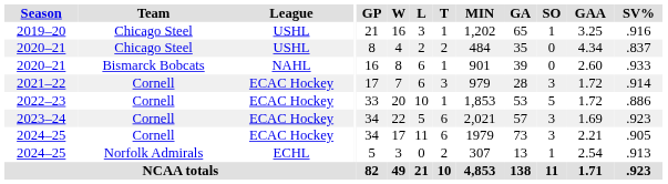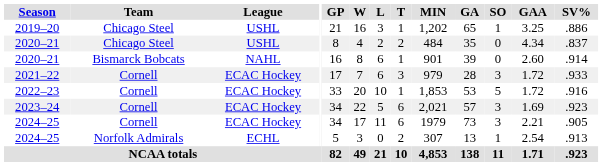 <table border="0" cellpadding="1" cellspacing="0" style="text-align:center; width:60%;">
 <tr bgcolor="#e0e0e0">
 <th><a href='#'>Season</a></th>
 <th>Team</th>
 <th>League</th>
 <th rowspan="99" bgcolor="#ffffff"></th>
 <th>GP</th>
 <th>W</th>
 <th>L</th>
 <th>T</th>
 <th>MIN</th>
 <th>GA</th>
 <th>SO</th>
 <th>GAA</th>
 <th>SV%</th>
 </tr>
 <tr>
 <td><a href='#'>2019–20</a></td>
 <td><a href='#'>Chicago Steel</a></td>
 <td><a href='#'>USHL</a></td>
 <td>21</td>
 <td>16</td>
 <td>3</td>
 <td>1</td>
 <td>1,202</td>
 <td>65</td>
 <td>1</td>
 <td>3.25</td>
-<td>.916</td>
+<td>.886</td>
 </tr>
 <tr bgcolor="#f0f0f0">
 <td><a href='#'>2020–21</a></td>
 <td><a href='#'>Chicago Steel</a></td>
 <td><a href='#'>USHL</a></td>
 <td>8</td>
 <td>4</td>
 <td>2</td>
 <td>2</td>
 <td>484</td>
 <td>35</td>
 <td>0</td>
 <td>4.34</td>
 <td>.837</td>
 </tr>
 <tr>
 <td><a href='#'>2020–21</a></td>
 <td><a href='#'>Bismarck Bobcats</a></td>
 <td><a href='#'>NAHL</a></td>
 <td>16</td>
 <td>8</td>
 <td>6</td>
 <td>1</td>
 <td>901</td>
 <td>39</td>
 <td>0</td>
 <td>2.60</td>
-<td>.933</td>
+<td>.914</td>
 </tr>
 <tr bgcolor="#f0f0f0">
 <td><a href='#'>2021–22</a></td>
 <td><a href='#'>Cornell</a></td>
 <td><a href='#'>ECAC Hockey</a></td>
 <td>17</td>
 <td>7</td>
 <td>6</td>
 <td>3</td>
 <td>979</td>
 <td>28</td>
 <td>3</td>
 <td>1.72</td>
-<td>.914</td>
+<td>.933</td>
 </tr>
 <tr>
 <td><a href='#'>2022–23</a></td>
 <td><a href='#'>Cornell</a></td>
 <td><a href='#'>ECAC Hockey</a></td>
 <td>33</td>
 <td>20</td>
 <td>10</td>
 <td>1</td>
 <td>1,853</td>
 <td>53</td>
 <td>5</td>
 <td>1.72</td>
-<td>.886</td>
+<td>.916</td>
 </tr>
 <tr bgcolor="#f0f0f0">
 <td><a href='#'>2023–24</a></td>
 <td><a href='#'>Cornell</a></td>
 <td><a href='#'>ECAC Hockey</a></td>
 <td>34</td>
 <td>22</td>
 <td>5</td>
 <td>6</td>
 <td>2,021</td>
 <td>57</td>
 <td>3</td>
 <td>1.69</td>
 <td>.923</td>
 </tr>
 <tr>
 <td><a href='#'>2024–25</a></td>
 <td><a href='#'>Cornell</a></td>
 <td><a href='#'>ECAC Hockey</a></td>
 <td>34</td>
 <td>17</td>
 <td>11</td>
 <td>6</td>
 <td>1979</td>
 <td>73</td>
 <td>3</td>
 <td>2.21</td>
 <td>.905</td>
 <td></td>
 </tr>
 <tr>
 <td><a href='#'>2024–25</a></td>
 <td><a href='#'>Norfolk Admirals</a></td>
 <td><a href='#'>ECHL</a></td>
 <td>5</td>
 <td>3</td>
 <td>0</td>
 <td>2</td>
 <td>307</td>
 <td>13</td>
 <td>1</td>
 <td>2.54</td>
 <td>.913</td>
 <td></td>
 <td></td>
 </tr>
 <tr bgcolor="#e0e0e0">
 <th colspan="4">NCAA totals</th>
 <th>82</th>
 <th>49</th>
 <th>21</th>
 <th>10</th>
 <th>4,853</th>
 <th>138</th>
 <th>11</th>
 <th>1.71</th>
 <th>.923</th>
 </tr>
 </table>
